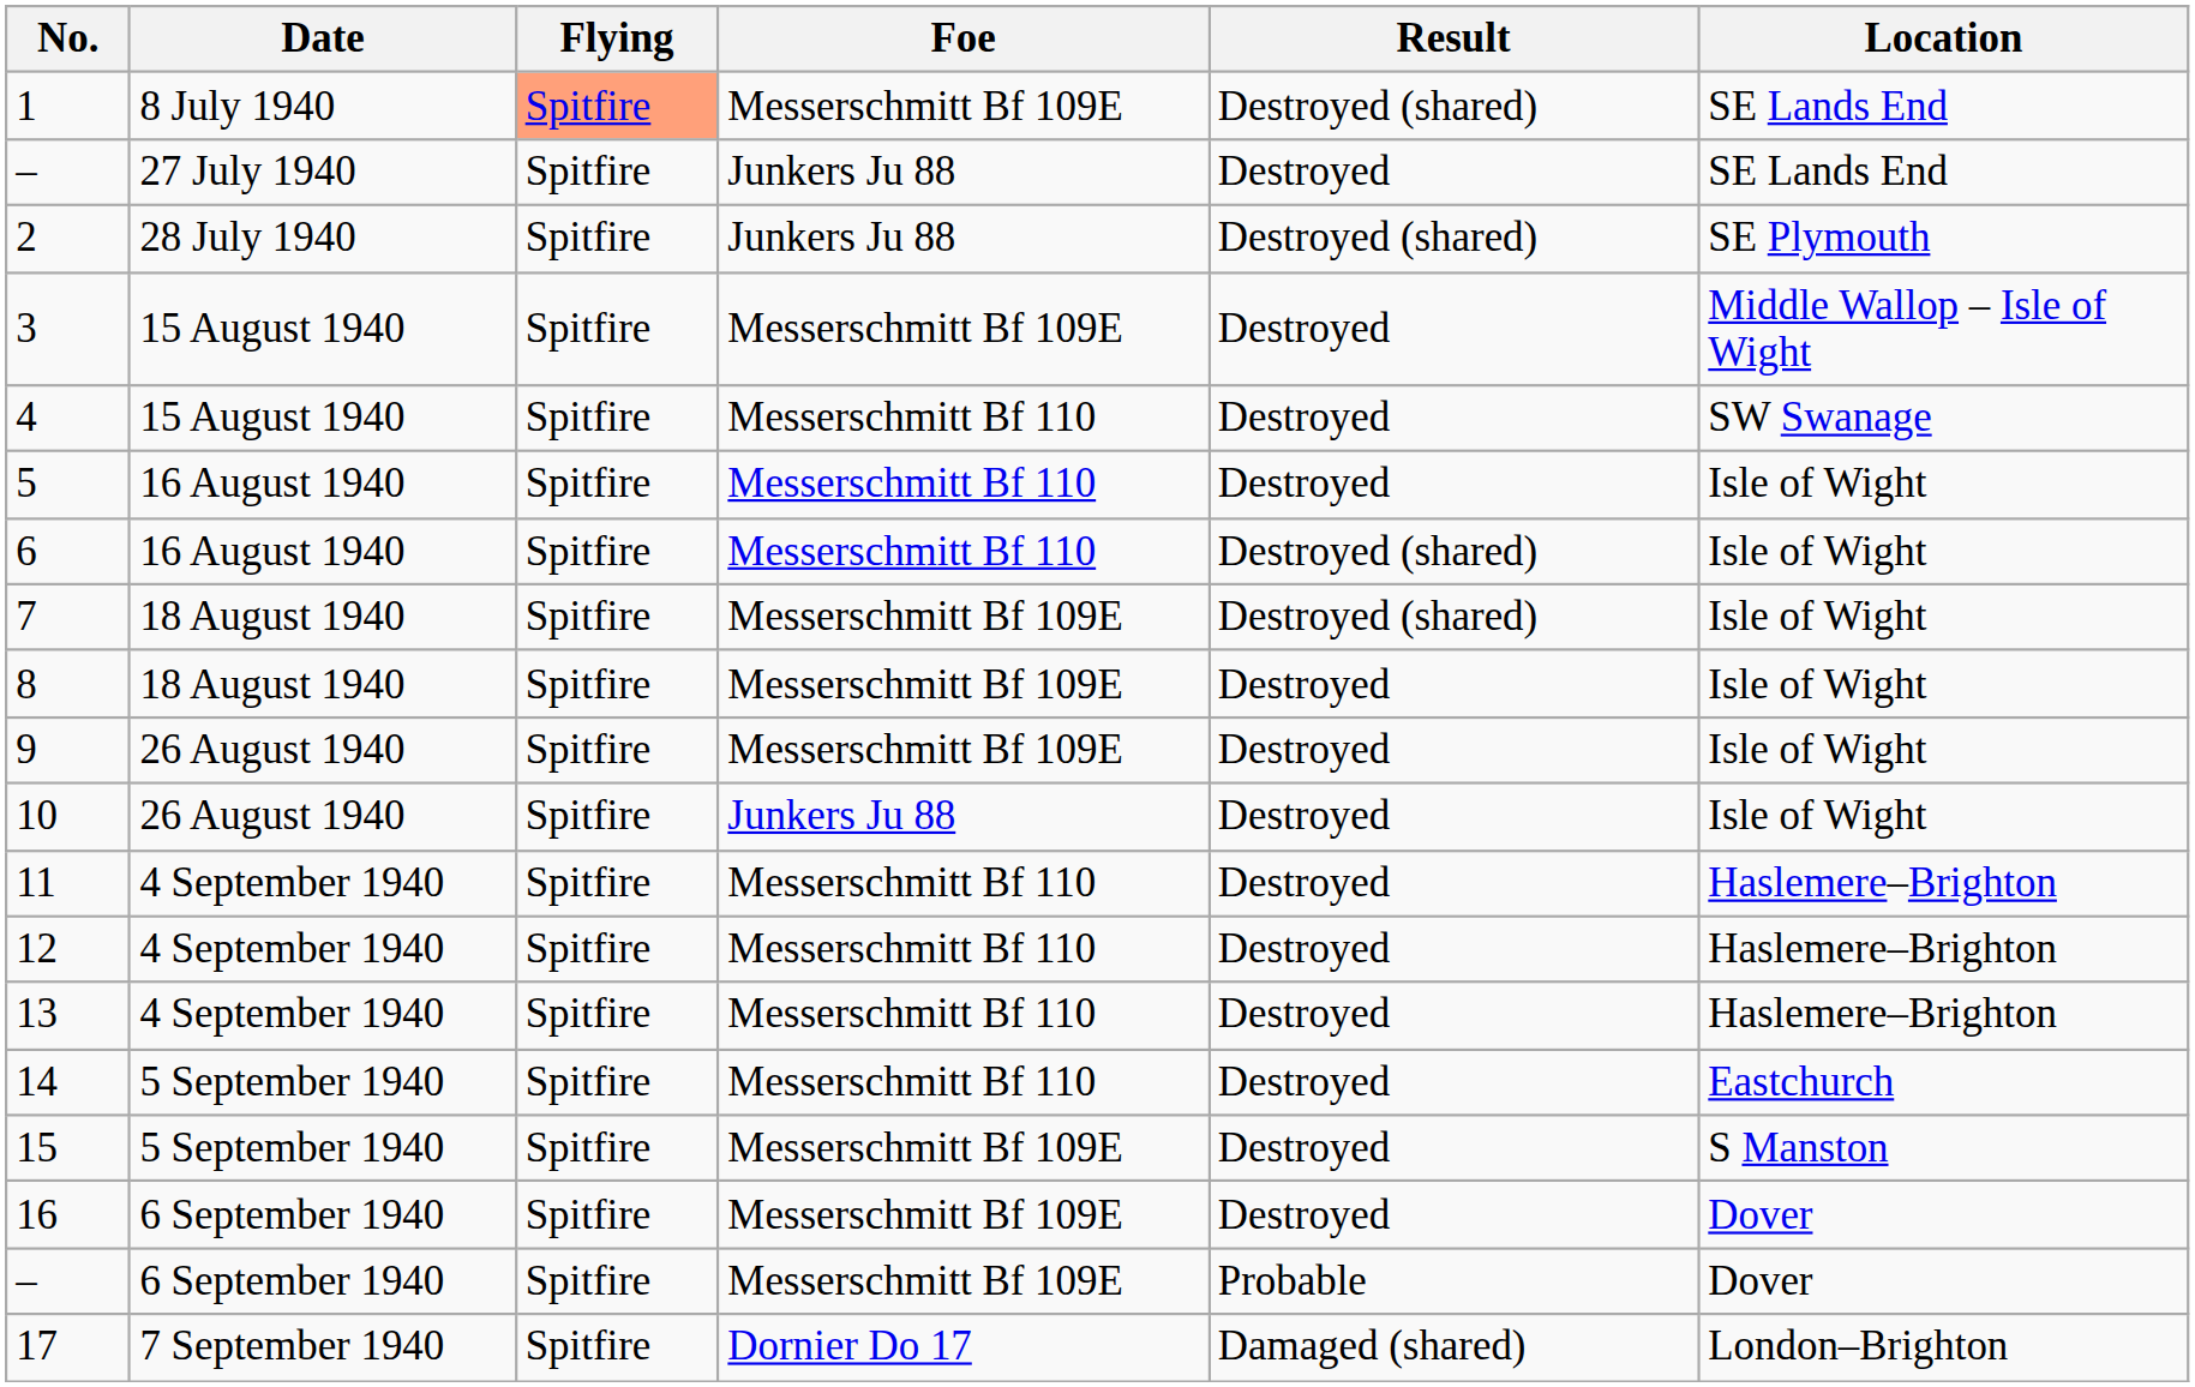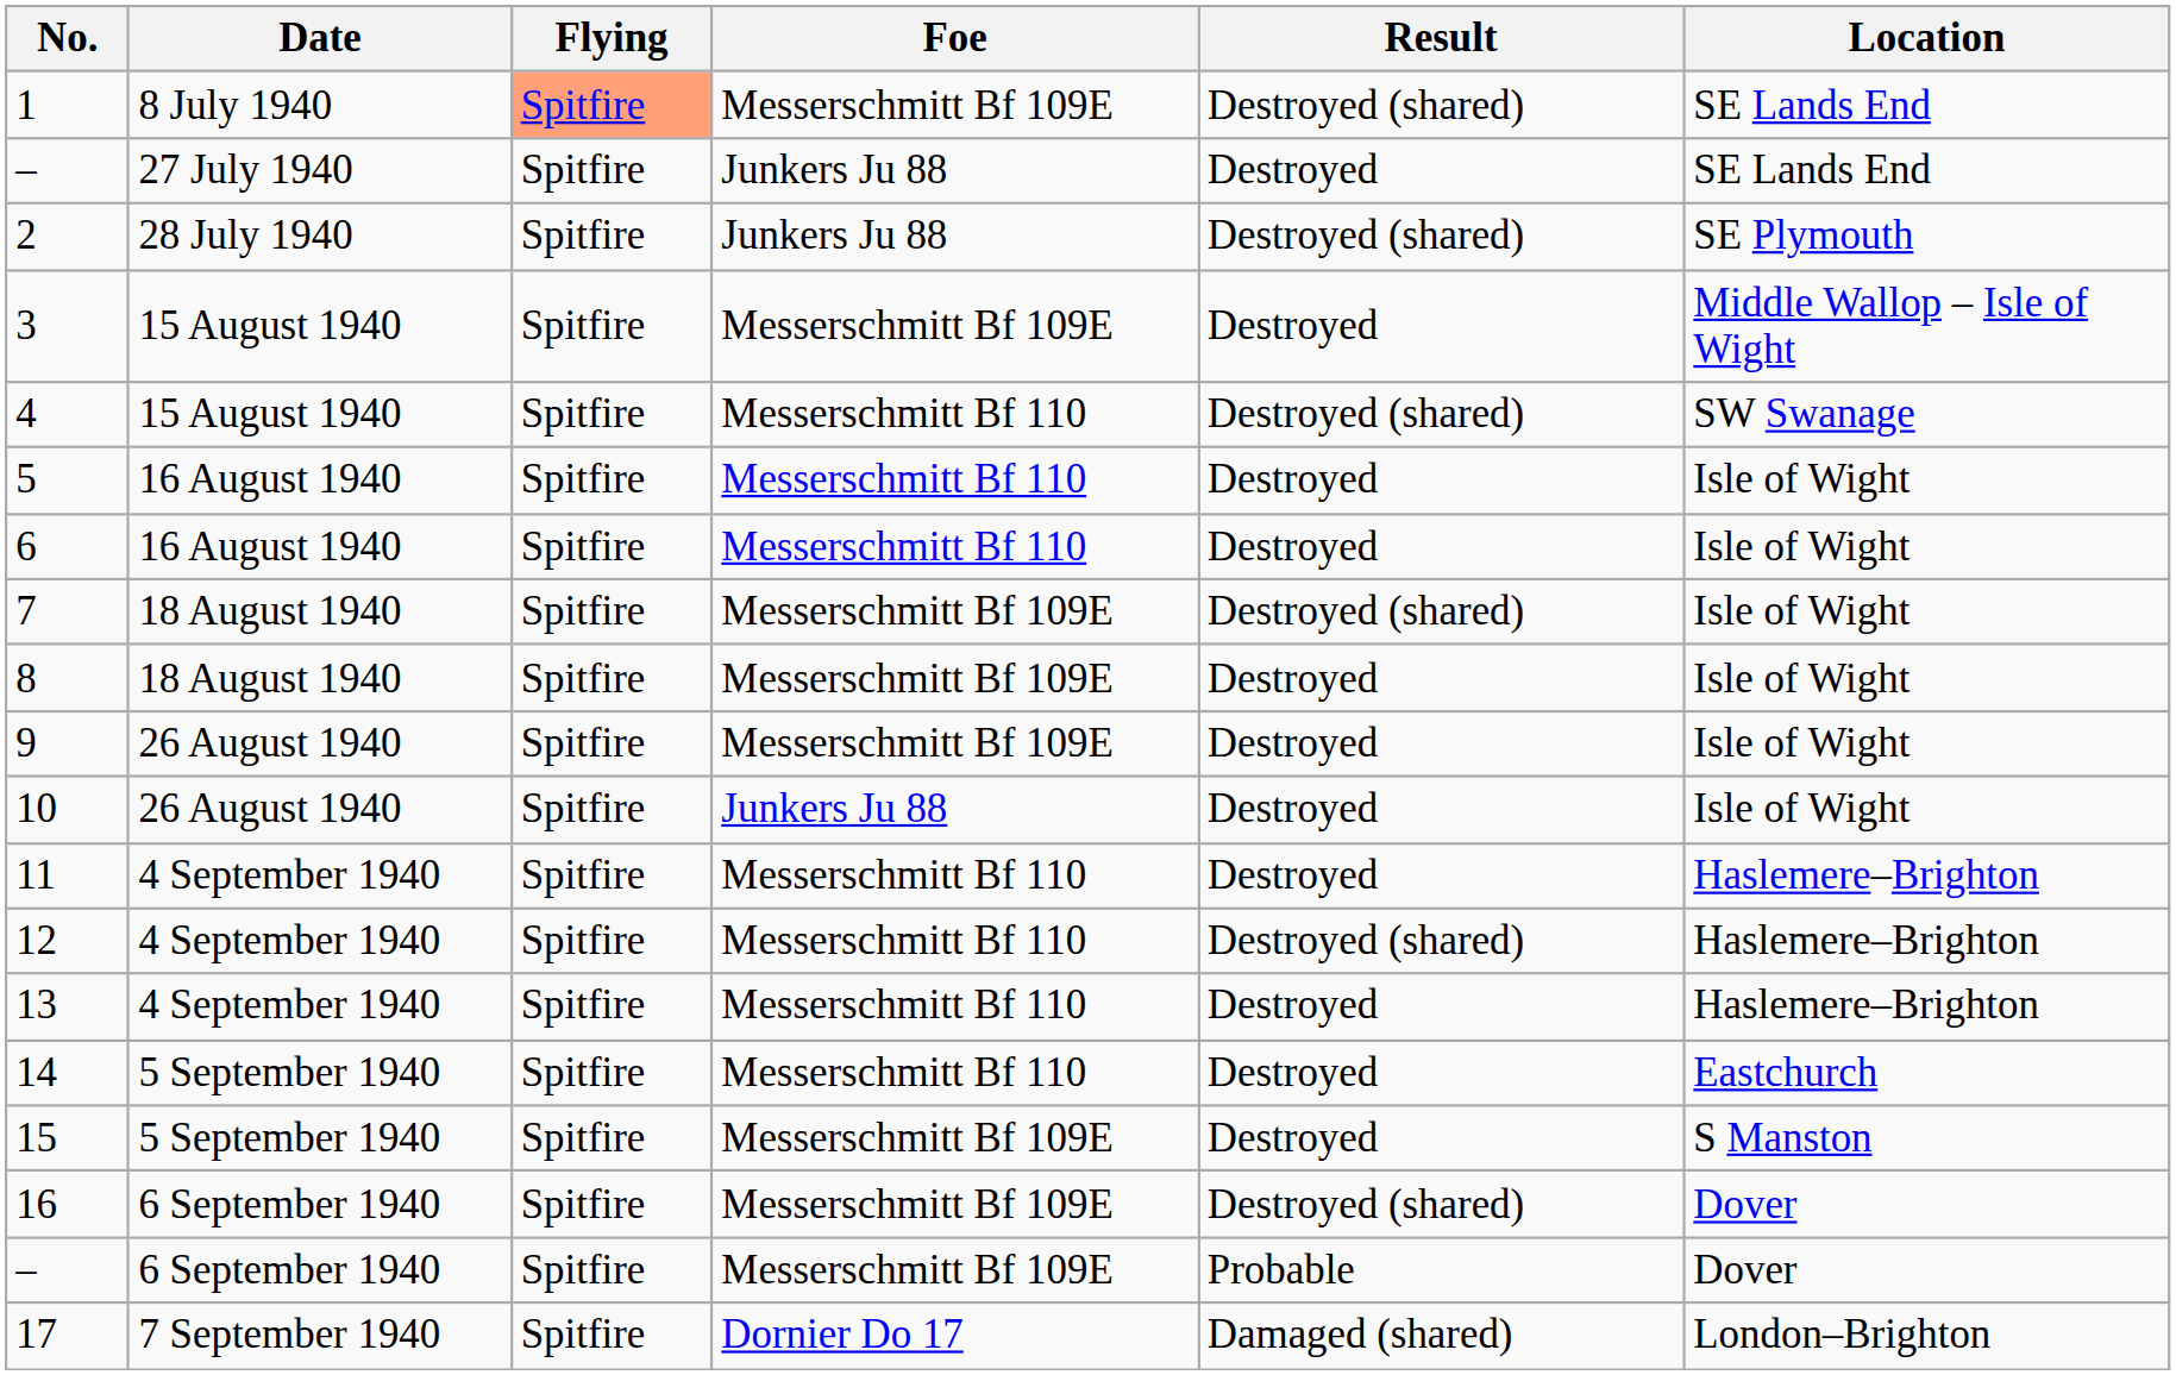 <table class="wikitable">
 <tr>
 <th width="40" align=center>No.</th>
 <th width="140" align=center>Date</th>
 <th width="70" align=center>Flying</th>
 <th width="180" align=center>Foe</th>
 <th width="180" align=center>Result</th>
 <th width="180" align=center>Location</th>
 </tr>
 <tr>
 <td>1</td>
 <td>8 July 1940</td>
 <td style="background: lightsalmon;"><a href='#'>Spitfire</a></td>
 <td>Messerschmitt Bf 109E</td>
 <td>Destroyed (shared)</td>
 <td>SE <a href='#'>Lands End</a></td>
 </tr>
 <tr>
 <td>–</td>
 <td>27 July 1940</td>
 <td>Spitfire</td>
 <td>Junkers Ju 88</td>
 <td>Destroyed</td>
 <td>SE Lands End</td>
 </tr>
 <tr>
 <td>2</td>
 <td>28 July 1940</td>
 <td>Spitfire</td>
 <td>Junkers Ju 88</td>
 <td>Destroyed (shared)</td>
 <td>SE <a href='#'>Plymouth</a></td>
 </tr>
 <tr>
 <td>3</td>
 <td>15 August 1940</td>
 <td>Spitfire</td>
 <td>Messerschmitt Bf 109E</td>
 <td>Destroyed</td>
 <td><a href='#'>Middle Wallop</a> – <a href='#'>Isle of Wight</a></td>
 </tr>
 <tr>
 <td>4</td>
 <td>15 August 1940</td>
 <td>Spitfire</td>
 <td>Messerschmitt  Bf 110</td>
-<td>Destroyed</td>
+<td>Destroyed (shared)</td>
 <td>SW <a href='#'>Swanage</a></td>
 </tr>
 <tr>
 <td>5</td>
 <td>16 August 1940</td>
 <td>Spitfire</td>
 <td><a href='#'>Messerschmitt Bf 110</a></td>
 <td>Destroyed</td>
 <td>Isle of Wight</td>
 </tr>
 <tr>
 <td>6</td>
 <td>16 August 1940</td>
 <td>Spitfire</td>
 <td><a href='#'>Messerschmitt Bf 110</a></td>
-<td>Destroyed (shared)</td>
+<td>Destroyed</td>
 <td>Isle of Wight</td>
 </tr>
 <tr>
 <td>7</td>
 <td>18 August 1940</td>
 <td>Spitfire</td>
 <td>Messerschmitt Bf 109E</td>
 <td>Destroyed (shared)</td>
 <td>Isle of Wight</td>
 </tr>
 <tr>
 <td>8</td>
 <td>18 August 1940</td>
 <td>Spitfire</td>
 <td>Messerschmitt Bf 109E</td>
 <td>Destroyed</td>
 <td>Isle of Wight</td>
 </tr>
 <tr>
 <td>9</td>
 <td>26 August 1940</td>
 <td>Spitfire</td>
 <td>Messerschmitt Bf 109E</td>
 <td>Destroyed</td>
 <td>Isle of Wight</td>
 </tr>
 <tr>
 <td>10</td>
 <td>26 August 1940</td>
 <td>Spitfire</td>
 <td><a href='#'>Junkers Ju 88</a></td>
 <td>Destroyed</td>
 <td>Isle of Wight</td>
 </tr>
 <tr>
 <td>11</td>
 <td>4 September 1940</td>
 <td>Spitfire</td>
 <td>Messerschmitt Bf 110</td>
 <td>Destroyed</td>
 <td><a href='#'>Haslemere</a>–<a href='#'>Brighton</a></td>
 </tr>
 <tr>
 <td>12</td>
 <td>4 September 1940</td>
 <td>Spitfire</td>
 <td>Messerschmitt Bf 110</td>
-<td>Destroyed</td>
+<td>Destroyed (shared)</td>
 <td>Haslemere–Brighton</td>
 </tr>
 <tr>
 <td>13</td>
 <td>4 September 1940</td>
 <td>Spitfire</td>
 <td>Messerschmitt Bf 110</td>
 <td>Destroyed</td>
 <td>Haslemere–Brighton</td>
 </tr>
 <tr>
 <td>14</td>
 <td>5 September 1940</td>
 <td>Spitfire</td>
 <td>Messerschmitt Bf 110</td>
 <td>Destroyed</td>
 <td><a href='#'>Eastchurch</a></td>
 </tr>
 <tr>
 <td>15</td>
 <td>5 September 1940</td>
 <td>Spitfire</td>
 <td>Messerschmitt Bf 109E</td>
 <td>Destroyed</td>
 <td>S <a href='#'>Manston</a></td>
 </tr>
 <tr>
 <td>16</td>
 <td>6 September 1940</td>
 <td>Spitfire</td>
 <td>Messerschmitt Bf 109E</td>
-<td>Destroyed</td>
+<td>Destroyed (shared)</td>
 <td><a href='#'>Dover</a></td>
 </tr>
 <tr>
 <td>–</td>
 <td>6 September 1940</td>
 <td>Spitfire</td>
 <td>Messerschmitt Bf 109E</td>
 <td>Probable</td>
 <td>Dover</td>
 </tr>
 <tr>
 <td>17</td>
 <td>7 September 1940</td>
 <td>Spitfire</td>
 <td><a href='#'>Dornier Do 17</a></td>
 <td>Damaged (shared)</td>
 <td>London–Brighton</td>
 </tr>
 <tr>
 </tr>
 </table>
